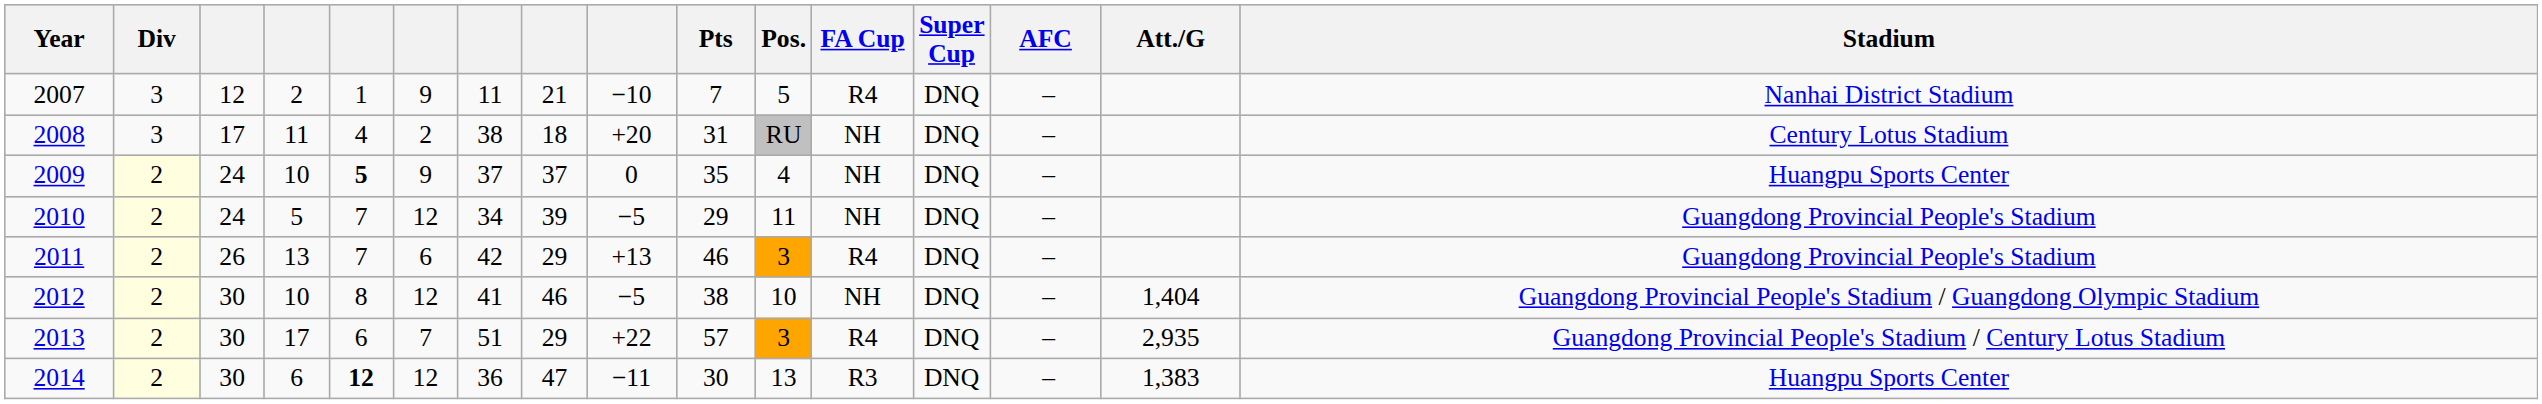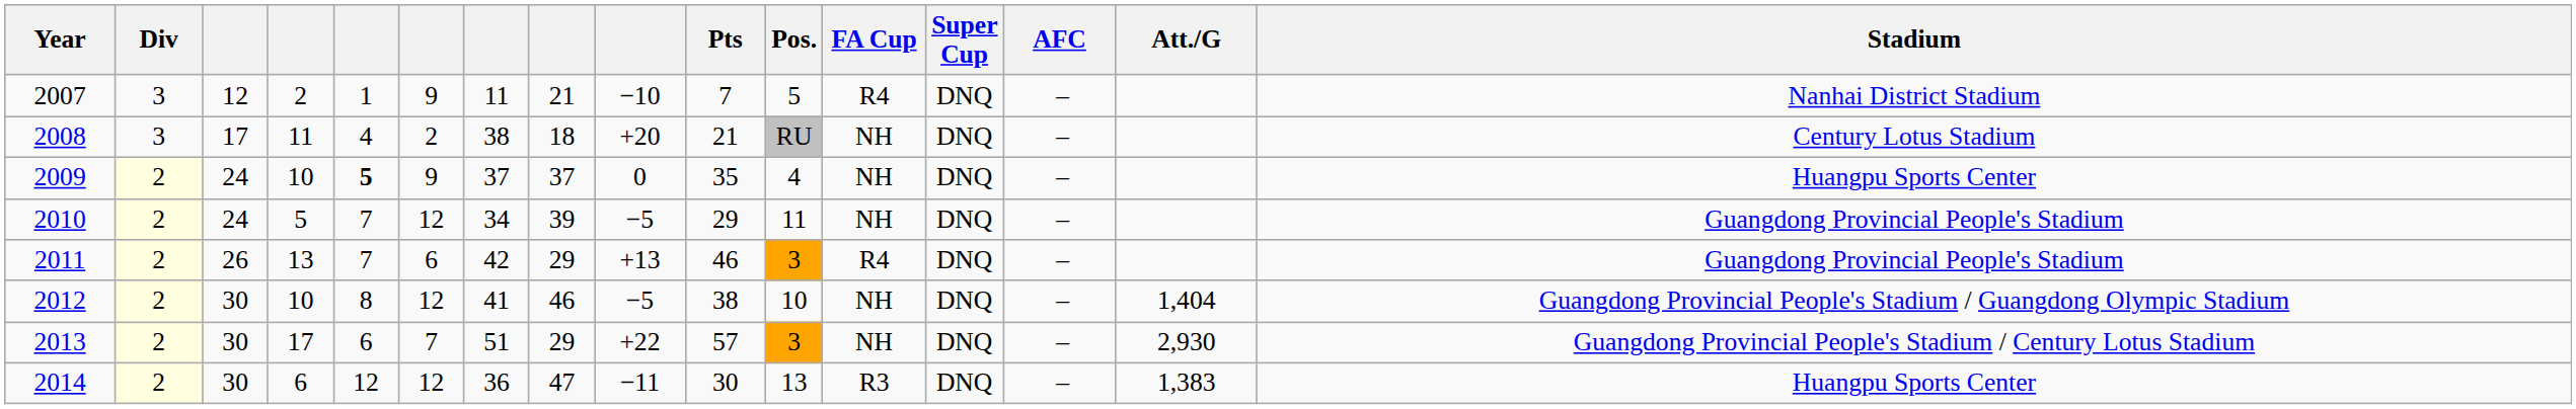 <table class="wikitable sortable" width=100% style=text-align:Center>
 <tr>
 <th>Year</th>
 <th>Div</th>
 <th></th>
 <th></th>
 <th></th>
 <th></th>
 <th></th>
 <th></th>
 <th></th>
 <th>Pts</th>
 <th width=2%>Pos.</th>
 <th width=4%><a href='#'>FA Cup</a></th>
 <th width=2%><a href='#'>Super Cup</a></th>
 <th><a href='#'>AFC</a></th>
 <th>Att./G</th>
 <th>Stadium</th>
 </tr>
 <tr>
 <td>2007</td>
 <td>3</td>
 <td>12</td>
 <td>2</td>
 <td>1</td>
 <td>9</td>
 <td>11</td>
 <td>21</td>
 <td>−10</td>
 <td>7</td>
 <td>5</td>
 <td>R4</td>
 <td>DNQ</td>
 <td> –</td>
 <td></td>
 <td><a href='#'>Nanhai District Stadium</a></td>
 </tr>
 <tr>
 <td><a href='#'>2008</a></td>
 <td>3</td>
 <td>17</td>
 <td>11</td>
 <td>4</td>
 <td>2</td>
 <td>38</td>
 <td>18</td>
 <td>+20</td>
-<td>31</td>
+<td>21</td>
 <td bgcolor=C0C0C0>RU</td>
 <td>NH</td>
 <td>DNQ</td>
 <td> –</td>
 <td></td>
 <td><a href='#'>Century Lotus Stadium</a></td>
 </tr>
 <tr>
 <td><a href='#'>2009</a></td>
 <td bgcolor=#FFFFE0>2</td>
 <td>24</td>
 <td>10</td>
 <td><strong>5</strong></td>
 <td>9</td>
 <td>37</td>
 <td>37</td>
 <td>0</td>
 <td>35</td>
 <td>4</td>
 <td>NH</td>
 <td>DNQ</td>
 <td> –</td>
 <td></td>
 <td><a href='#'>Huangpu Sports Center</a></td>
 </tr>
 <tr>
 <td><a href='#'>2010</a></td>
 <td bgcolor=#FFFFE0>2</td>
 <td>24</td>
 <td>5</td>
 <td>7</td>
 <td>12</td>
 <td>34</td>
 <td>39</td>
 <td>−5</td>
 <td>29</td>
 <td>11</td>
 <td>NH</td>
 <td>DNQ</td>
 <td> –</td>
 <td></td>
 <td><a href='#'>Guangdong Provincial People's Stadium</a> </td>
 </tr>
 <tr>
 <td><a href='#'>2011</a></td>
 <td bgcolor=#FFFFE0>2</td>
 <td>26</td>
 <td>13</td>
 <td>7</td>
 <td>6</td>
 <td>42</td>
 <td>29</td>
 <td>+13</td>
 <td>46</td>
 <td bgcolor=FFA500>3</td>
 <td>R4</td>
 <td>DNQ</td>
 <td> –</td>
 <td></td>
 <td><a href='#'>Guangdong Provincial People's Stadium</a></td>
 </tr>
 <tr>
 <td><a href='#'>2012</a></td>
 <td bgcolor=#FFFFE0>2</td>
 <td>30</td>
 <td>10</td>
 <td>8</td>
 <td>12</td>
 <td>41</td>
 <td>46</td>
 <td>−5</td>
 <td>38</td>
 <td>10</td>
 <td>NH</td>
 <td>DNQ</td>
 <td> –</td>
 <td>1,404</td>
 <td><a href='#'>Guangdong Provincial People's Stadium</a> / <a href='#'>Guangdong Olympic Stadium</a></td>
 </tr>
 <tr>
 <td><a href='#'>2013</a></td>
 <td bgcolor=#FFFFE0>2</td>
 <td>30</td>
 <td>17</td>
 <td>6</td>
 <td>7</td>
 <td>51</td>
 <td>29</td>
 <td>+22</td>
 <td>57</td>
 <td bgcolor=FFA500>3</td>
-<td>R4</td>
+<td>NH</td>
 <td>DNQ</td>
 <td> –</td>
-<td>2,935</td>
+<td>2,930</td>
 <td><a href='#'>Guangdong Provincial People's Stadium</a> / <a href='#'>Century Lotus Stadium</a></td>
 </tr>
 <tr>
 <td><a href='#'>2014</a></td>
 <td bgcolor=#FFFFE0>2</td>
 <td>30</td>
 <td>6</td>
-<td><strong>12</strong></td>
+<td>12</td>
 <td>12</td>
 <td>36</td>
 <td>47</td>
 <td>−11</td>
 <td>30</td>
 <td>13</td>
 <td>R3</td>
 <td>DNQ</td>
 <td> –</td>
 <td>1,383</td>
 <td><a href='#'>Huangpu Sports Center</a></td>
 </tr>
 </table>
